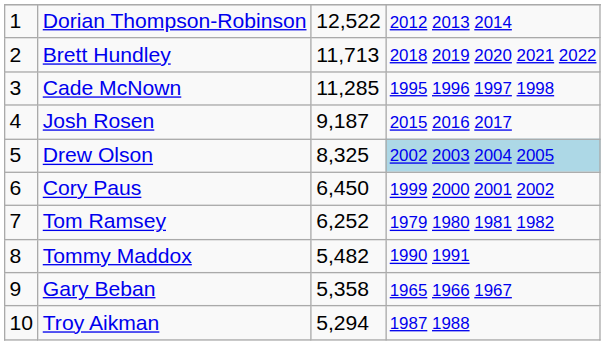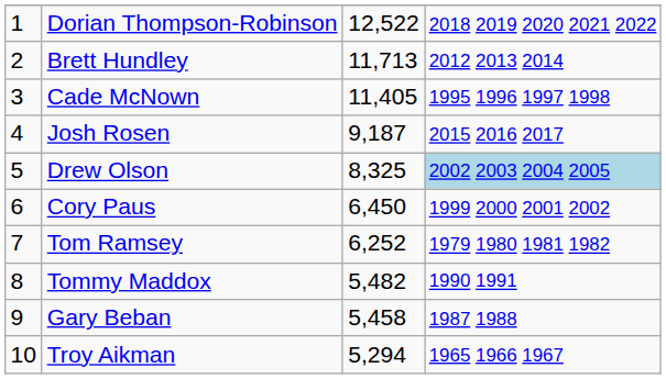 <table class="wikitable">
 <tr>
 </tr>
 <tr>
 <td>1</td>
 <td><a href='#'>Dorian Thompson-Robinson</a></td>
 <td><abbr>12,522</abbr></td>
-<td style="font-size:80%;"><a href='#'>2012</a> <a href='#'>2013</a> <a href='#'>2014</a></td>
+<td style="font-size:80%;"><a href='#'>2018</a> <a href='#'>2019</a> <a href='#'>2020</a> <a href='#'>2021</a> <a href='#'>2022</a></td>
 </tr>
 <tr>
 <td>2</td>
 <td><a href='#'>Brett Hundley</a></td>
 <td><abbr>11,713</abbr></td>
-<td style="font-size:80%;"><a href='#'>2018</a> <a href='#'>2019</a> <a href='#'>2020</a> <a href='#'>2021</a> <a href='#'>2022</a></td>
+<td style="font-size:80%;"><a href='#'>2012</a> <a href='#'>2013</a> <a href='#'>2014</a></td>
 </tr>
 <tr>
 <td>3</td>
 <td><a href='#'>Cade McNown</a></td>
-<td><abbr>11,285</abbr></td>
+<td><abbr>11,405</abbr></td>
 <td style="font-size:80%;"><a href='#'>1995</a> <a href='#'>1996</a> <a href='#'>1997</a> <a href='#'>1998</a></td>
 </tr>
 <tr>
 <td>4</td>
 <td><a href='#'>Josh Rosen</a></td>
 <td><abbr>9,187</abbr></td>
 <td style="font-size:80%;"><a href='#'>2015</a> <a href='#'>2016</a> <a href='#'>2017</a></td>
 </tr>
 <tr>
 <td>5</td>
 <td><a href='#'>Drew Olson</a></td>
 <td><abbr>8,325</abbr></td>
 <td style="background: lightblue; font-size:80%;"><a href='#'>2002</a> <a href='#'>2003</a> <a href='#'>2004</a> <a href='#'>2005</a></td>
 </tr>
 <tr>
 <td>6</td>
 <td><a href='#'>Cory Paus</a></td>
 <td><abbr>6,450</abbr></td>
 <td style="font-size:80%;"><a href='#'>1999</a> <a href='#'>2000</a> <a href='#'>2001</a> <a href='#'>2002</a></td>
 </tr>
 <tr>
 <td>7</td>
 <td><a href='#'>Tom Ramsey</a></td>
 <td><abbr>6,252</abbr></td>
 <td style="font-size:80%;"><a href='#'>1979</a> <a href='#'>1980</a> <a href='#'>1981</a> <a href='#'>1982</a></td>
 </tr>
 <tr>
 <td>8</td>
 <td><a href='#'>Tommy Maddox</a></td>
 <td><abbr>5,482</abbr></td>
 <td style="font-size:80%;"><a href='#'>1990</a> <a href='#'>1991</a></td>
 </tr>
 <tr>
 <td>9</td>
 <td><a href='#'>Gary Beban</a></td>
-<td><abbr>5,358</abbr></td>
-<td style="font-size:80%;"><a href='#'>1965</a> <a href='#'>1966</a> <a href='#'>1967</a></td>
+<td><abbr>5,458</abbr></td>
+<td style="font-size:80%;"><a href='#'>1987</a> <a href='#'>1988</a></td>
 </tr>
 <tr>
 <td>10</td>
 <td><a href='#'>Troy Aikman</a></td>
 <td><abbr>5,294</abbr></td>
-<td style="font-size:80%;"><a href='#'>1987</a> <a href='#'>1988</a></td>
+<td style="font-size:80%;"><a href='#'>1965</a> <a href='#'>1966</a> <a href='#'>1967</a></td>
 </tr>
 </table>
